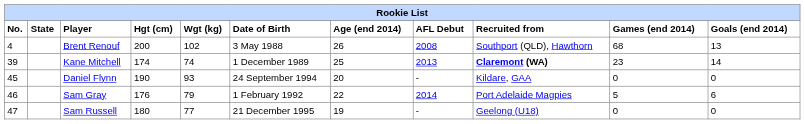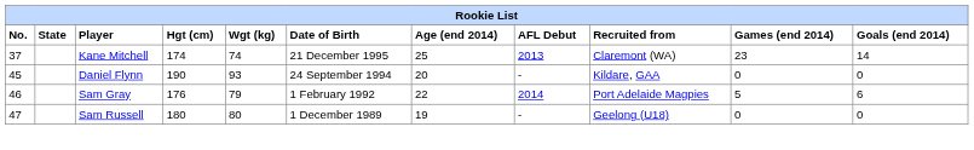 <table border="1" cellpadding="4" cellspacing="0"  style="text-align:left; font-size:95%; border-collapse:collapse; width:100%;">
 <tr style="background:#C1D8FF; text-align:center;">
 <th colspan="11">Rookie List</th>
 </tr>
 <tr>
 <th>No.</th>
 <th>State</th>
 <th>Player</th>
 <th>Hgt (cm)</th>
 <th>Wgt (kg)</th>
 <th>Date of Birth</th>
 <th>Age (end 2014)</th>
 <th>AFL Debut</th>
 <th>Recruited from</th>
 <th>Games (end 2014)</th>
 <th>Goals (end 2014)</th>
 </tr>
 <tr>
-<td>4</td>
-<td></td>
-<td><a href='#'>Brent Renouf</a></td>
-<td>200</td>
-<td>102</td>
-<td>3 May 1988</td>
-<td>26</td>
-<td><a href='#'>2008</a></td>
-<td><a href='#'>Southport</a> (QLD), <a href='#'>Hawthorn</a></td>
-<td>68</td>
-<td>13</td>
-</tr>
-<tr>
-<td>39</td>
+<td>37</td>
 <td></td>
 <td><a href='#'>Kane Mitchell</a></td>
 <td>174</td>
 <td>74</td>
-<td>1 December 1989</td>
+<td>21 December 1995</td>
 <td>25</td>
 <td><a href='#'>2013</a></td>
-<td><strong><a href='#'>Claremont</a> (WA)</strong></td>
+<td><a href='#'>Claremont</a> (WA)</td>
 <td>23</td>
 <td>14</td>
 </tr>
 <tr>
 <td>45</td>
 <td></td>
 <td><a href='#'>Daniel Flynn</a></td>
 <td>190</td>
 <td>93</td>
 <td>24 September 1994</td>
 <td>20</td>
 <td>-</td>
 <td><a href='#'>Kildare</a>, <a href='#'>GAA</a></td>
 <td>0</td>
 <td>0</td>
 </tr>
 <tr>
 <td>46</td>
 <td></td>
 <td><a href='#'>Sam Gray</a></td>
 <td>176</td>
 <td>79</td>
 <td>1 February 1992</td>
 <td>22</td>
 <td><a href='#'>2014</a></td>
 <td><a href='#'>Port Adelaide Magpies</a></td>
 <td>5</td>
 <td>6</td>
 </tr>
 <tr>
 <td>47</td>
 <td></td>
 <td><a href='#'>Sam Russell</a></td>
 <td>180</td>
-<td>77</td>
-<td>21 December 1995</td>
+<td>80</td>
+<td>1 December 1989</td>
 <td>19</td>
 <td>-</td>
 <td><a href='#'>Geelong (U18)</a></td>
 <td>0</td>
 <td>0</td>
 </tr>
 </table>
